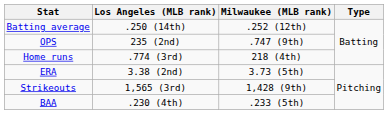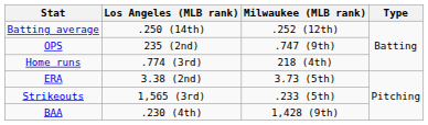 <table class="wikitable" style="text-align:center;">
 <tr>
 <th>Stat</th>
 <th>Los Angeles (MLB rank)</th>
 <th>Milwaukee (MLB rank)</th>
 <th>Type</th>
 </tr>
 <tr>
 <td><a href='#'>Batting average</a></td>
 <td>.250 (14th)</td>
 <td>.252 (12th)</td>
 <td rowspan=3>Batting</td>
 </tr>
 <tr>
 <td><a href='#'>OPS</a></td>
 <td>235 (2nd)</td>
 <td>.747 (9th)</td>
 </tr>
 <tr>
 <td><a href='#'>Home runs</a></td>
 <td>.774 (3rd)</td>
 <td>218 (4th)</td>
 </tr>
 <tr>
 <td><a href='#'>ERA</a></td>
 <td>3.38 (2nd)</td>
 <td>3.73 (5th)</td>
 <td rowspan=3>Pitching</td>
 </tr>
 <tr>
 <td><a href='#'>Strikeouts</a></td>
 <td>1,565 (3rd)</td>
-<td>1,428 (9th)</td>
+<td>.233 (5th)</td>
 </tr>
 <tr>
 <td><a href='#'>BAA</a></td>
 <td>.230 (4th)</td>
-<td>.233 (5th)</td>
+<td>1,428 (9th)</td>
 </tr>
 </table>
